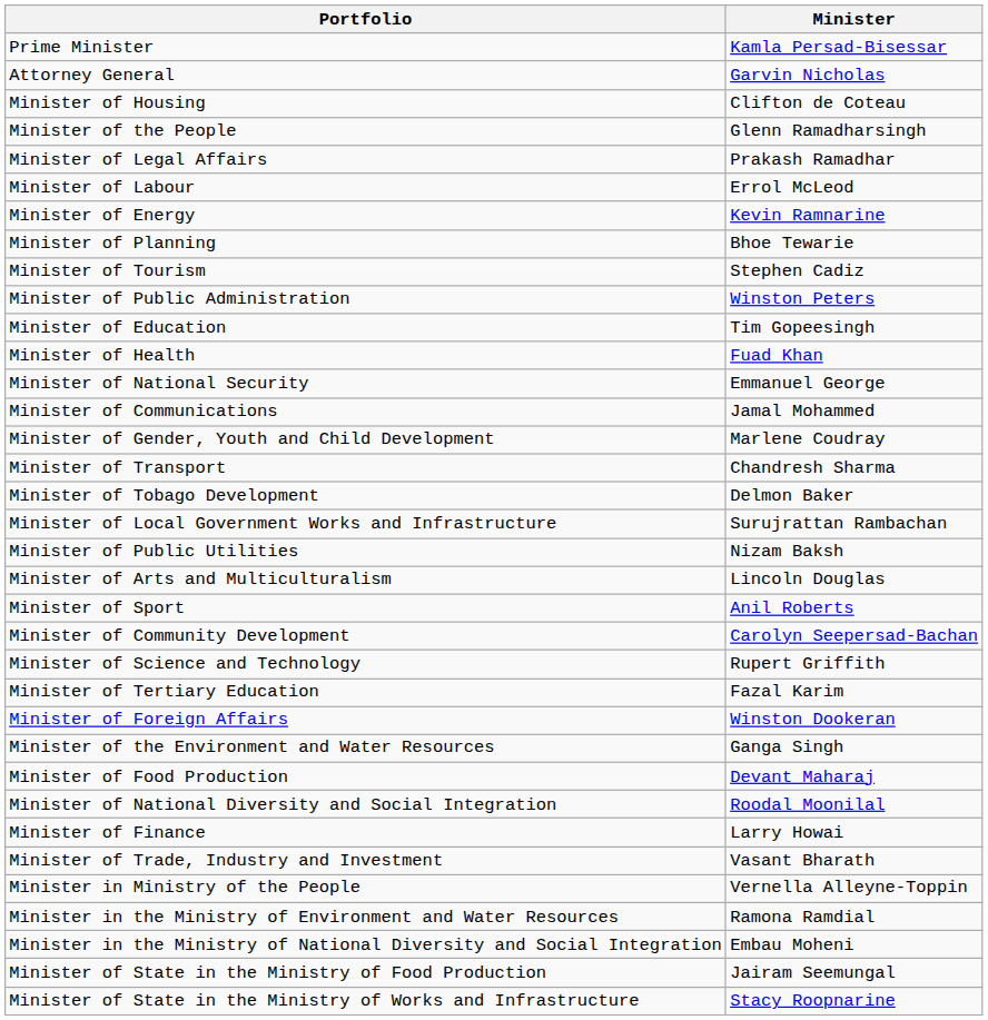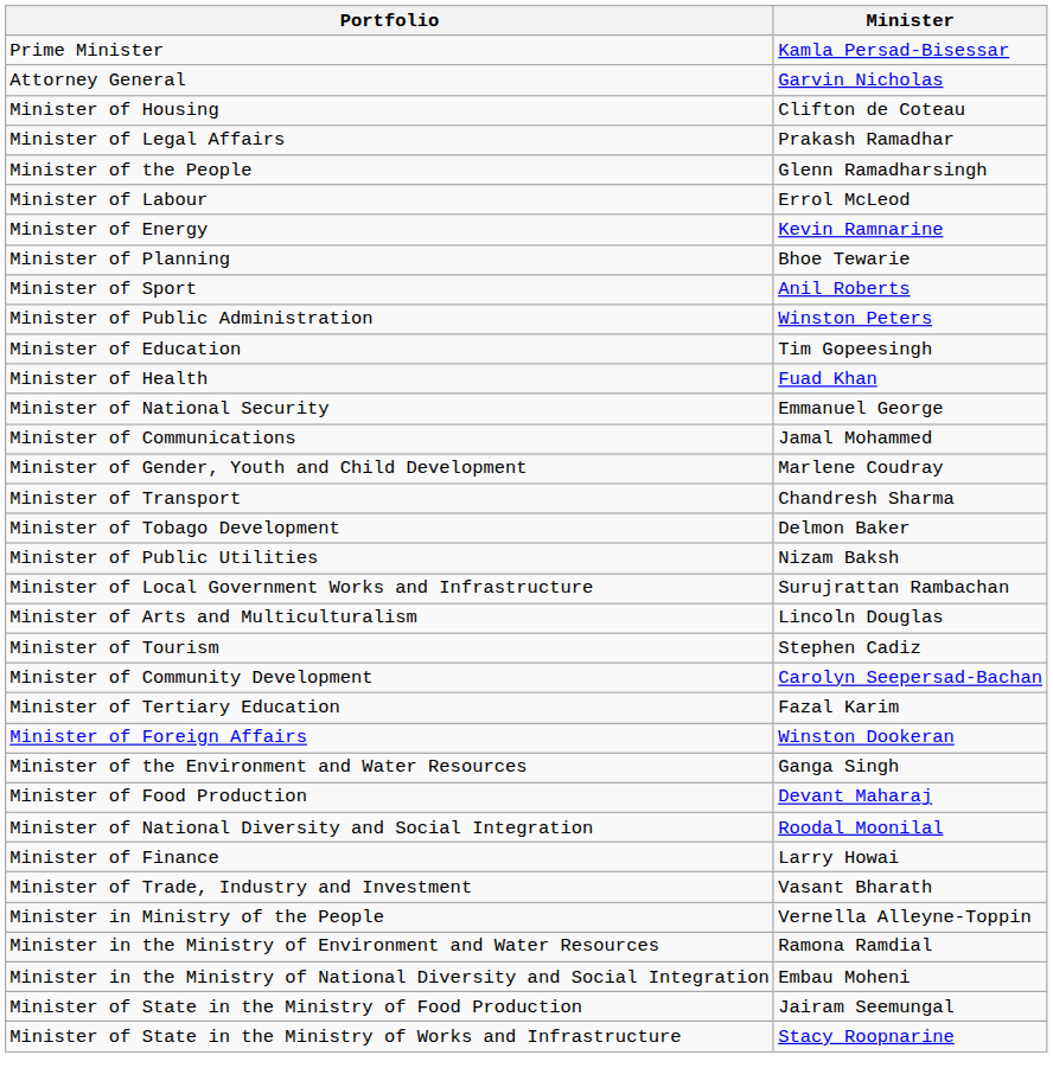 <table class="wikitable">
 <tr>
 <th>Portfolio</th>
 <th>Minister</th>
 </tr>
 <tr>
 <td>Prime Minister</td>
 <td><a href='#'>Kamla Persad-Bisessar</a></td>
 </tr>
 <tr>
 <td>Attorney General</td>
 <td><a href='#'>Garvin Nicholas</a></td>
 </tr>
 <tr>
 <td>Minister of Housing</td>
 <td>Clifton de Coteau</td>
 </tr>
 <tr>
+<td>Minister of Legal Affairs</td>
+<td>Prakash Ramadhar</td>
+</tr>
+<tr>
 <td>Minister of the People</td>
 <td>Glenn Ramadharsingh</td>
-</tr>
-<tr>
-<td>Minister of Legal Affairs</td>
-<td>Prakash Ramadhar</td>
 </tr>
 <tr>
 <td>Minister of Labour</td>
 <td>Errol McLeod</td>
 </tr>
 <tr>
 <td>Minister of Energy</td>
 <td><a href='#'>Kevin Ramnarine</a></td>
 </tr>
 <tr>
 <td>Minister of Planning</td>
 <td>Bhoe Tewarie</td>
 </tr>
 <tr>
-<td>Minister of Tourism</td>
-<td>Stephen Cadiz</td>
+<td>Minister of Sport</td>
+<td><a href='#'>Anil Roberts</a></td>
 </tr>
 <tr>
 <td>Minister of Public Administration</td>
 <td><a href='#'>Winston Peters</a></td>
 </tr>
 <tr>
 <td>Minister of Education</td>
 <td>Tim Gopeesingh</td>
 </tr>
 <tr>
 <td>Minister of Health</td>
 <td><a href='#'>Fuad Khan</a></td>
 </tr>
 <tr>
 <td>Minister of National Security</td>
 <td>Emmanuel George</td>
 </tr>
 <tr>
 <td>Minister of Communications</td>
 <td>Jamal Mohammed</td>
 </tr>
 <tr>
 <td>Minister of Gender, Youth and Child Development</td>
 <td>Marlene Coudray</td>
 </tr>
 <tr>
 <td>Minister of Transport</td>
 <td>Chandresh Sharma</td>
 </tr>
 <tr>
 <td>Minister of Tobago Development</td>
 <td>Delmon Baker</td>
 </tr>
 <tr>
+<td>Minister of Public Utilities</td>
+<td>Nizam Baksh</td>
+</tr>
+<tr>
 <td>Minister of Local Government Works and Infrastructure</td>
 <td>Surujrattan Rambachan</td>
-</tr>
-<tr>
-<td>Minister of Public Utilities</td>
-<td>Nizam Baksh</td>
 </tr>
 <tr>
 <td>Minister of Arts and Multiculturalism</td>
 <td>Lincoln Douglas</td>
 </tr>
 <tr>
-<td>Minister of Sport</td>
-<td><a href='#'>Anil Roberts</a></td>
+<td>Minister of Tourism</td>
+<td>Stephen Cadiz</td>
 </tr>
 <tr>
 <td>Minister of Community Development</td>
 <td><a href='#'>Carolyn Seepersad-Bachan</a></td>
-</tr>
-<tr>
-<td>Minister of Science and Technology</td>
-<td>Rupert Griffith</td>
 </tr>
 <tr>
 <td>Minister of Tertiary Education</td>
 <td>Fazal Karim</td>
 </tr>
 <tr>
 <td><a href='#'>Minister of Foreign Affairs</a></td>
 <td><a href='#'>Winston Dookeran</a></td>
 </tr>
 <tr>
 <td>Minister of the Environment and Water Resources</td>
 <td>Ganga Singh</td>
 </tr>
 <tr>
 <td>Minister of Food Production</td>
 <td><a href='#'>Devant Maharaj</a></td>
 </tr>
 <tr>
 <td>Minister of National Diversity and Social Integration</td>
 <td><a href='#'>Roodal Moonilal</a></td>
 </tr>
 <tr>
 <td>Minister of Finance</td>
 <td>Larry Howai</td>
 </tr>
 <tr>
 <td>Minister of Trade, Industry and Investment</td>
 <td>Vasant Bharath</td>
 </tr>
 <tr>
 <td>Minister in Ministry of the People</td>
 <td>Vernella Alleyne-Toppin</td>
 </tr>
 <tr>
 <td>Minister in the Ministry of Environment and Water Resources</td>
 <td>Ramona Ramdial</td>
 </tr>
 <tr>
 <td>Minister in the Ministry of National Diversity and Social Integration</td>
 <td>Embau Moheni</td>
 </tr>
 <tr>
 <td>Minister of State in the Ministry of Food Production</td>
 <td>Jairam Seemungal</td>
 </tr>
 <tr>
 <td>Minister of State in the Ministry of Works and Infrastructure</td>
 <td><a href='#'>Stacy Roopnarine</a></td>
 </tr>
 </table>
